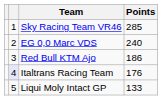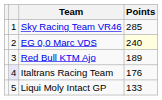 <table class="wikitable" style="font-size: 95%;">
 <tr>
 <th></th>
 <th></th>
 <th>Team</th>
 <th>Points</th>
 </tr>
 <tr>
 <td></td>
 <td align=center>1</td>
 <td> <a href='#'>Sky Racing Team VR46</a></td>
 <td align=left>285</td>
 </tr>
 <tr>
 <td></td>
 <td align=center>2</td>
 <td> <a href='#'>EG 0,0 Marc VDS</a></td>
-<td align=left>240</td>
+<td align=left style="background: lightyellow;">240</td>
 </tr>
 <tr>
 <td></td>
 <td align=center>3</td>
 <td> <a href='#'>Red Bull KTM Ajo</a></td>
-<td align=left>186</td>
+<td align=left>189</td>
 </tr>
 <tr>
 <td></td>
 <td align=center style="background: lavender;">4</td>
 <td> Italtrans Racing Team</td>
 <td align=left>176</td>
 </tr>
 <tr>
 <td></td>
 <td align=center>5</td>
 <td> Liqui Moly Intact GP</td>
 <td align=left>133</td>
 </tr>
 </table>
